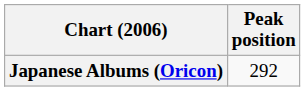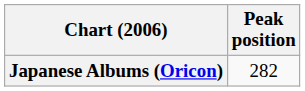 <table class="wikitable plainrowheaders" style="text-align:center">
 <tr>
 <th scope="col">Chart (2006)</th>
 <th scope="col">Peak<br> position</th>
 </tr>
 <tr>
 <th scope="row">Japanese Albums (<a href='#'>Oricon</a>)</th>
-<td>292</td>
+<td>282</td>
 </tr>
 </table>
